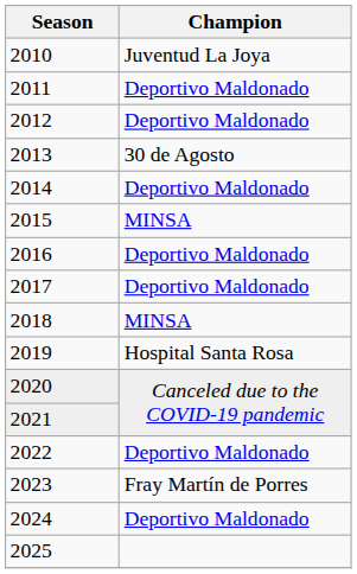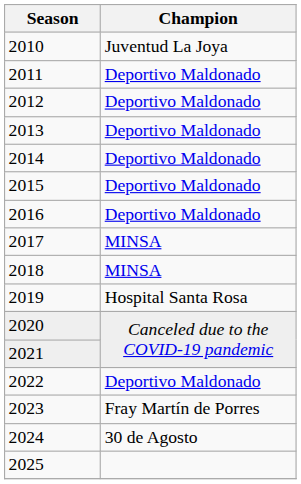 <table class="wikitable sortable">
 <tr>
 <th width=80px>Season</th>
 <th width=170px>Champion</th>
 </tr>
 <tr>
 <td>2010</td>
 <td>Juventud La Joya</td>
 </tr>
 <tr>
 <td>2011</td>
 <td><a href='#'>Deportivo Maldonado</a></td>
 </tr>
 <tr>
 <td>2012</td>
 <td><a href='#'>Deportivo Maldonado</a></td>
 </tr>
 <tr>
 <td>2013</td>
-<td>30 de Agosto</td>
+<td><a href='#'>Deportivo Maldonado</a></td>
 </tr>
 <tr>
 <td>2014</td>
 <td><a href='#'>Deportivo Maldonado</a></td>
 </tr>
 <tr>
 <td>2015</td>
-<td><a href='#'>MINSA</a></td>
+<td><a href='#'>Deportivo Maldonado</a></td>
 </tr>
 <tr>
 <td>2016</td>
 <td><a href='#'>Deportivo Maldonado</a></td>
 </tr>
 <tr>
 <td>2017</td>
-<td><a href='#'>Deportivo Maldonado</a></td>
+<td><a href='#'>MINSA</a></td>
 </tr>
 <tr>
 <td>2018</td>
 <td><a href='#'>MINSA</a></td>
 </tr>
 <tr>
 <td>2019</td>
 <td>Hospital Santa Rosa</td>
 </tr>
 <tr bgcolor=#efefef>
 <td>2020</td>
 <td rowspan=2 colspan="2" align=center><em>Canceled due to the <a href='#'>COVID-19 pandemic</a></em></td>
 </tr>
 <tr bgcolor=#efefef>
 <td>2021</td>
 </tr>
 <tr>
 <td>2022</td>
 <td><a href='#'>Deportivo Maldonado</a></td>
 </tr>
 <tr>
 <td>2023</td>
 <td>Fray Martín de Porres</td>
 </tr>
 <tr>
 <td>2024</td>
-<td><a href='#'>Deportivo Maldonado</a></td>
+<td>30 de Agosto</td>
 </tr>
 <tr>
 <td>2025</td>
 <td></td>
 </tr>
 <tr>
 </tr>
 </table>
